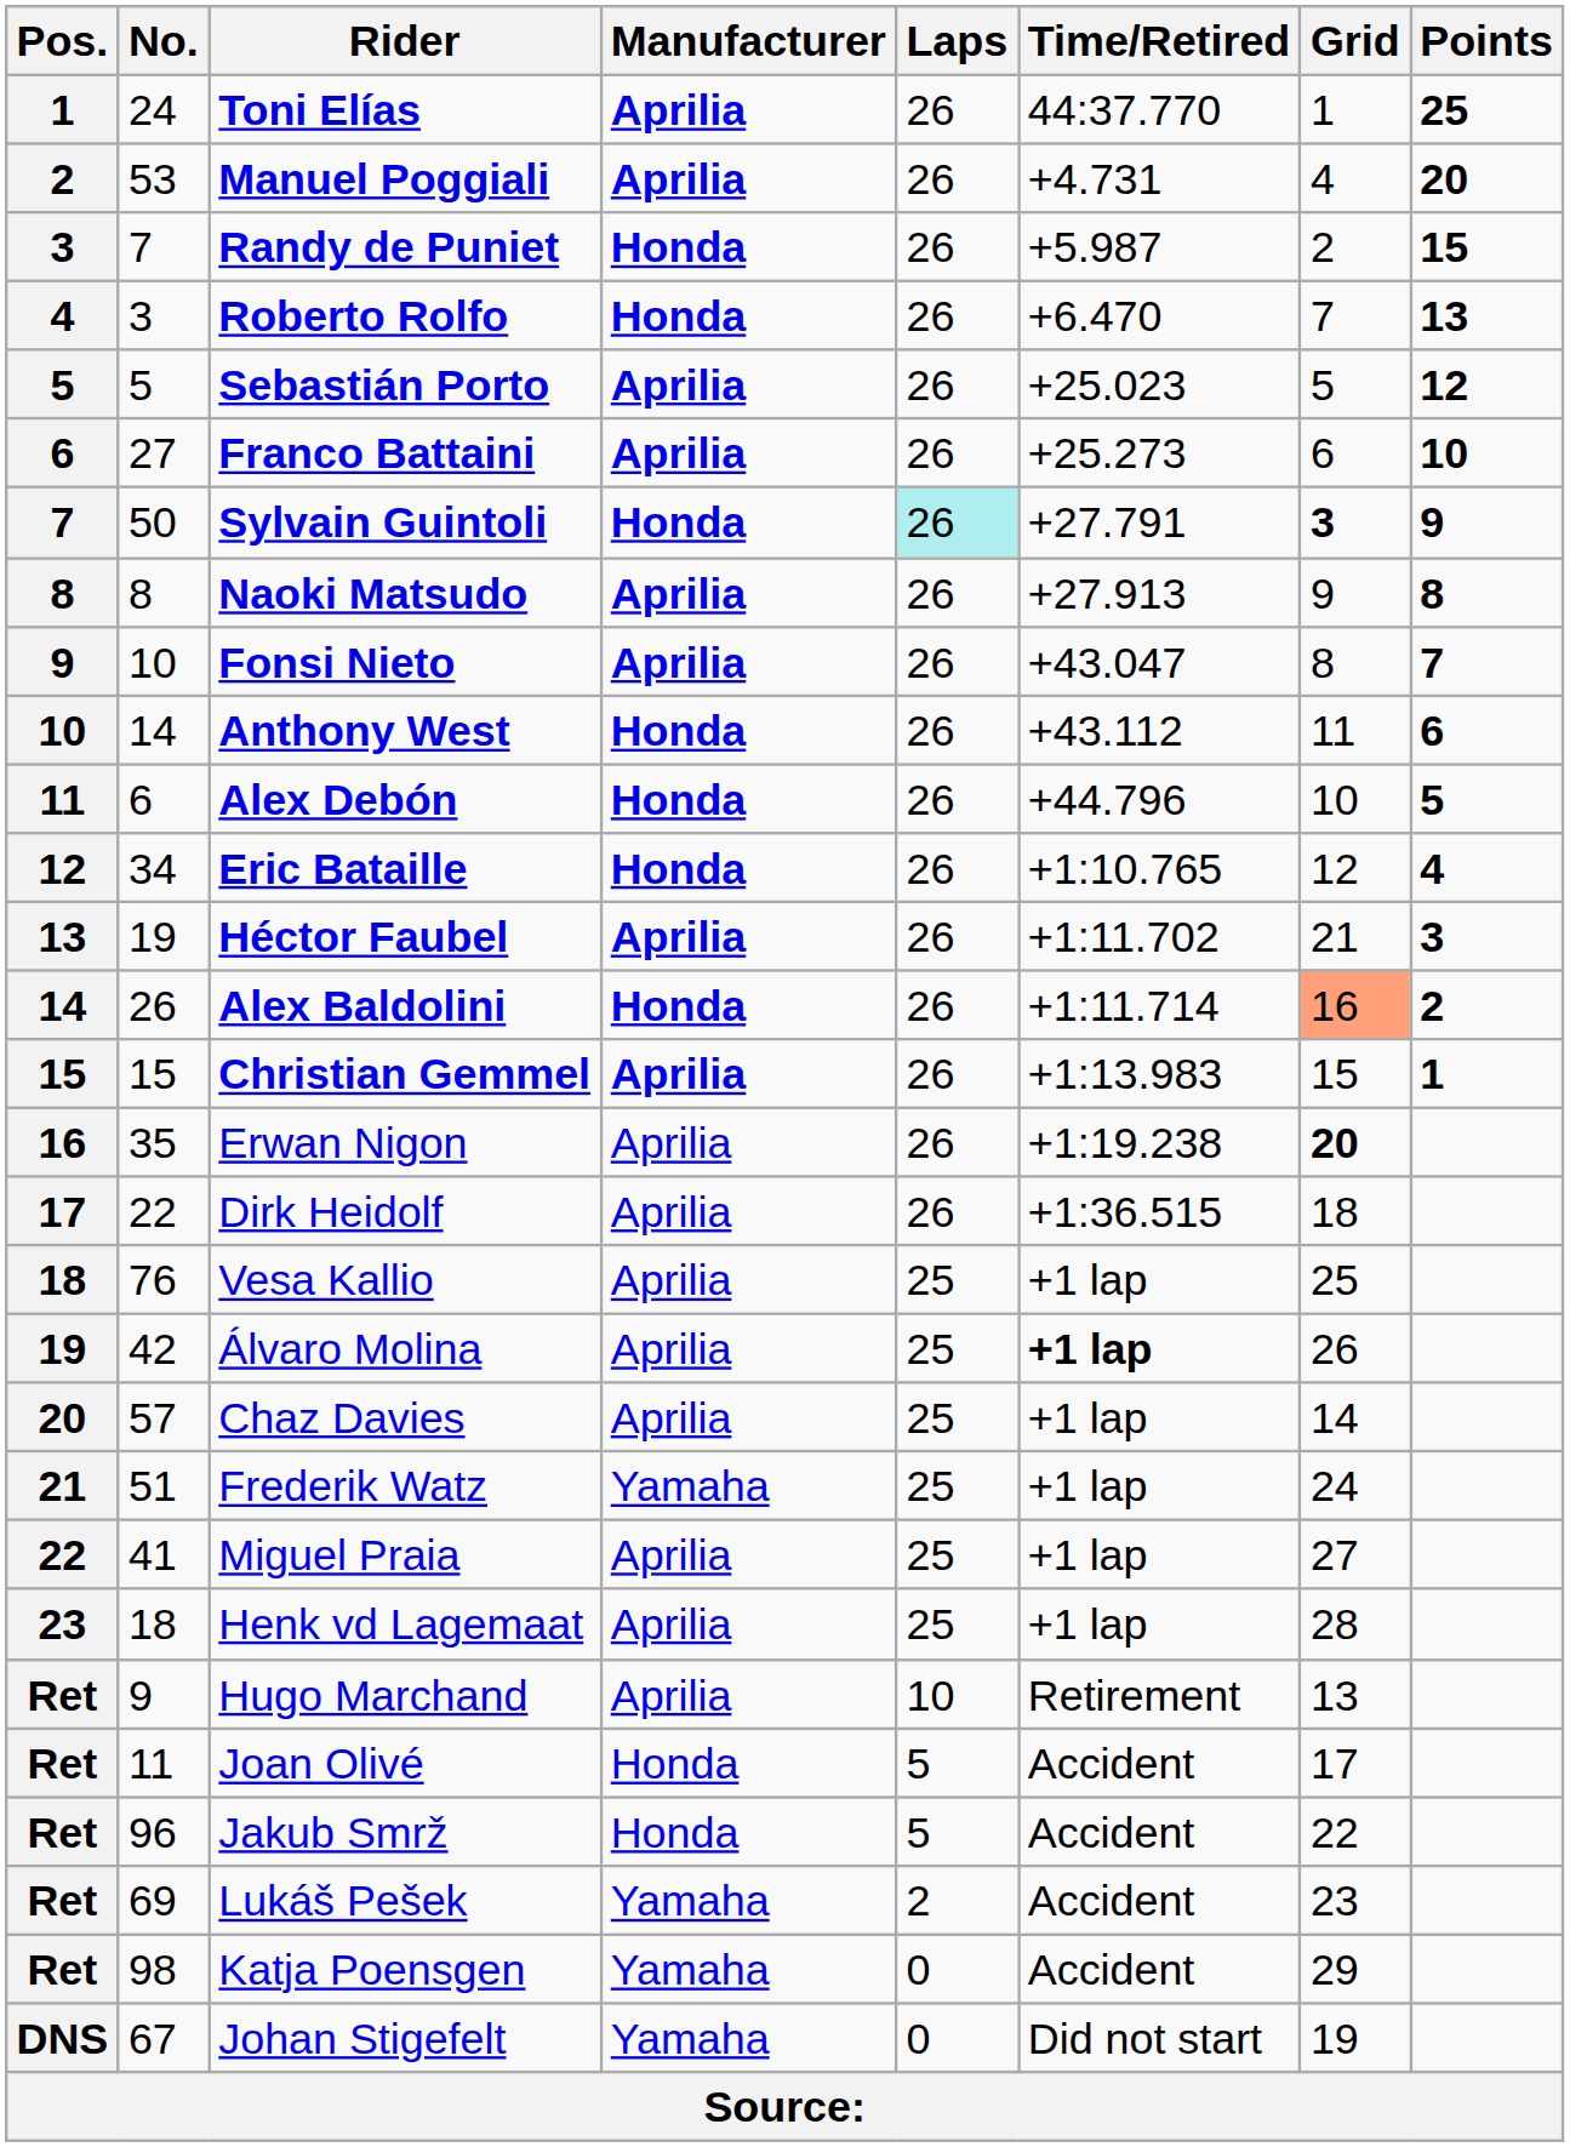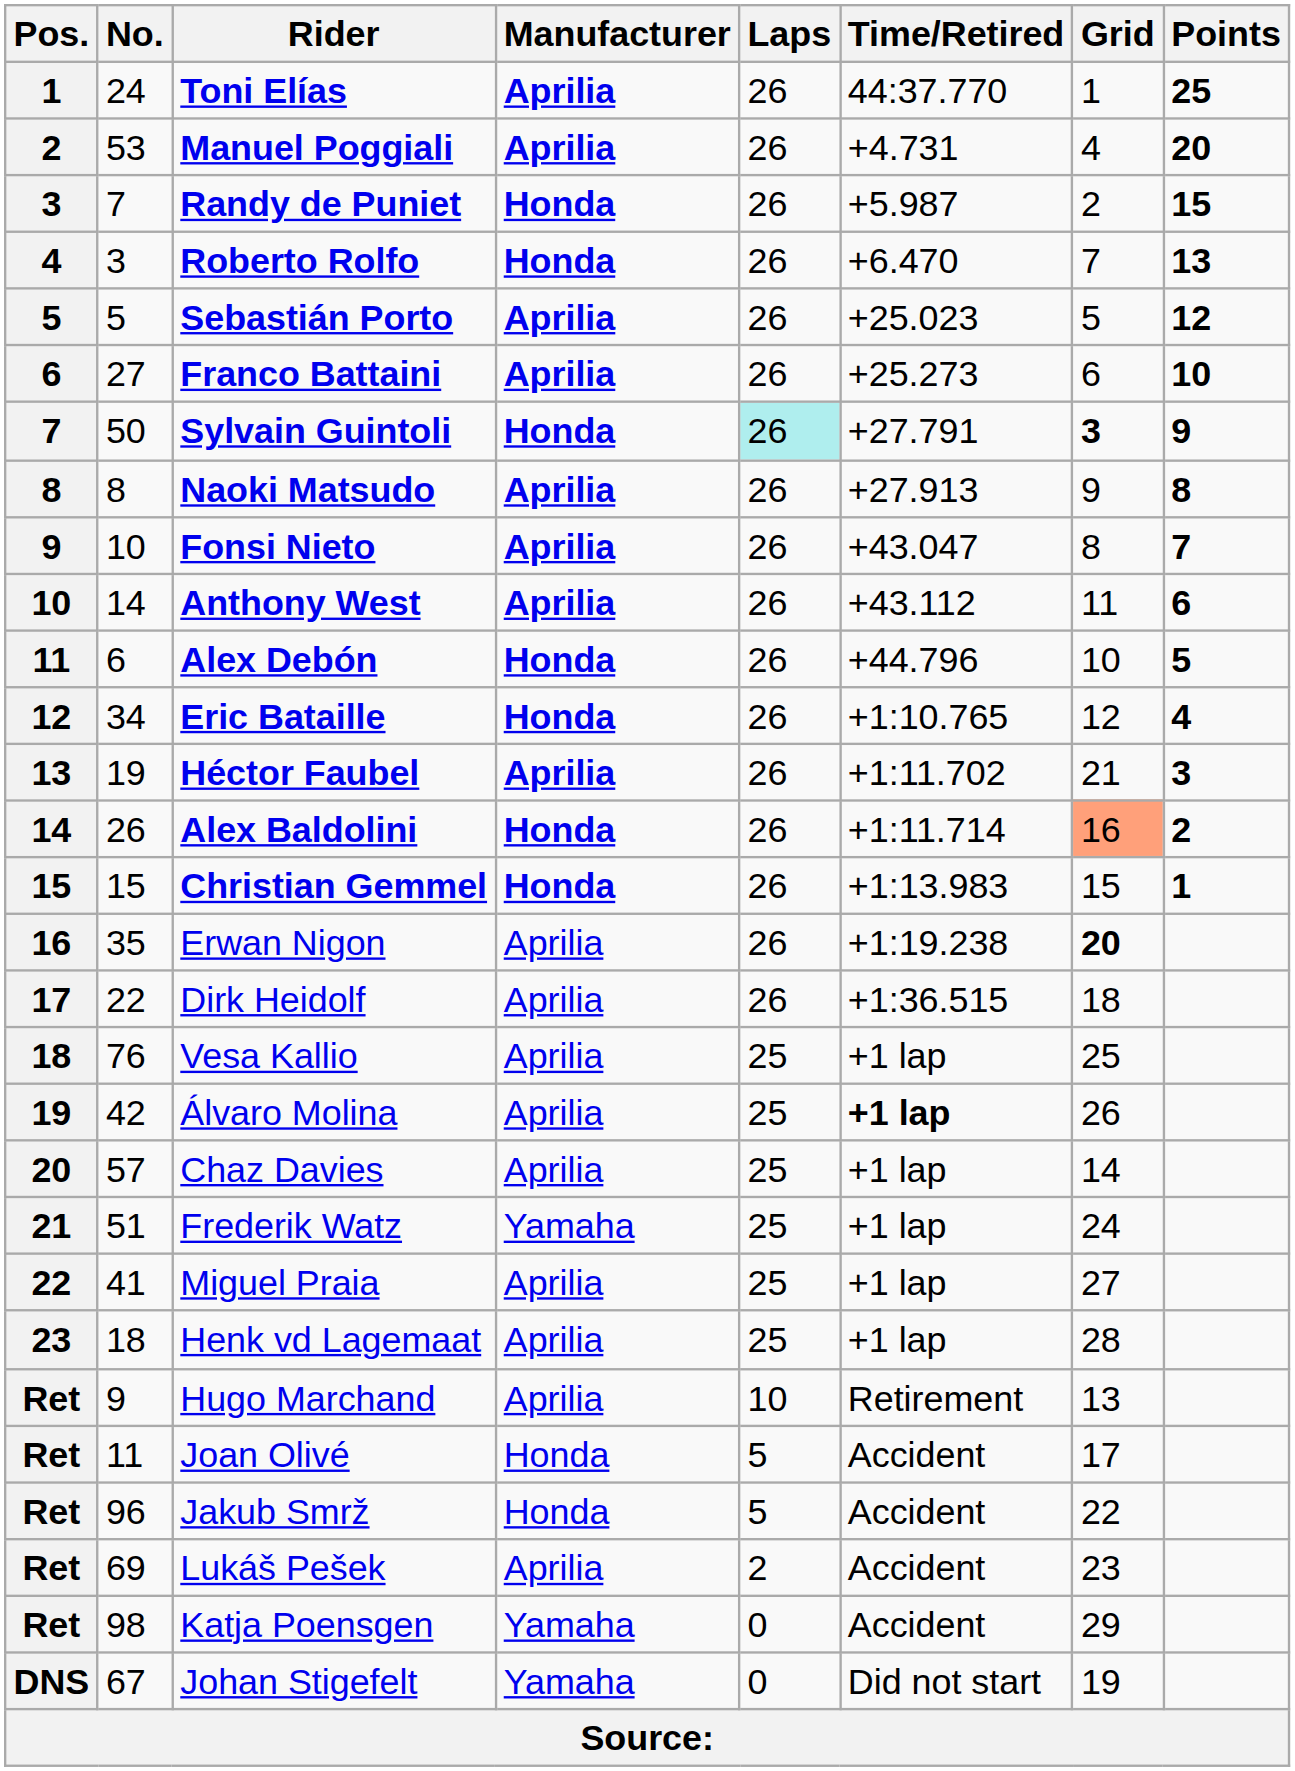 <table class="wikitable" style="font-size: 95%;">
 <tr>
 <th>Pos.</th>
 <th>No.</th>
 <th>Rider</th>
 <th>Manufacturer</th>
 <th>Laps</th>
 <th>Time/Retired</th>
 <th>Grid</th>
 <th>Points</th>
 </tr>
 <tr>
 <th>1</th>
 <td>24</td>
 <td> <strong><a href='#'>Toni Elías</a></strong></td>
 <td><strong><a href='#'>Aprilia</a></strong></td>
 <td>26</td>
 <td>44:37.770</td>
 <td>1</td>
 <td><strong>25</strong></td>
 </tr>
 <tr>
 <th>2</th>
 <td>53</td>
 <td> <strong><a href='#'>Manuel Poggiali</a></strong></td>
 <td><strong><a href='#'>Aprilia</a></strong></td>
 <td>26</td>
 <td>+4.731</td>
 <td>4</td>
 <td><strong>20</strong></td>
 </tr>
 <tr>
 <th>3</th>
 <td>7</td>
 <td> <strong><a href='#'>Randy de Puniet</a></strong></td>
 <td><strong><a href='#'>Honda</a></strong></td>
 <td>26</td>
 <td>+5.987</td>
 <td>2</td>
 <td><strong>15</strong></td>
 </tr>
 <tr>
 <th>4</th>
 <td>3</td>
 <td> <strong><a href='#'>Roberto Rolfo</a></strong></td>
 <td><strong><a href='#'>Honda</a></strong></td>
 <td>26</td>
 <td>+6.470</td>
 <td>7</td>
 <td><strong>13</strong></td>
 </tr>
 <tr>
 <th>5</th>
 <td>5</td>
 <td> <strong><a href='#'>Sebastián Porto</a></strong></td>
 <td><strong><a href='#'>Aprilia</a></strong></td>
 <td>26</td>
 <td>+25.023</td>
 <td>5</td>
 <td><strong>12</strong></td>
 </tr>
 <tr>
 <th>6</th>
 <td>27</td>
 <td> <strong><a href='#'>Franco Battaini</a></strong></td>
 <td><strong><a href='#'>Aprilia</a></strong></td>
 <td>26</td>
 <td>+25.273</td>
 <td>6</td>
 <td><strong>10</strong></td>
 </tr>
 <tr>
 <th>7</th>
 <td>50</td>
 <td> <strong><a href='#'>Sylvain Guintoli</a></strong></td>
 <td><strong><a href='#'>Honda</a></strong></td>
 <td style="background: paleturquoise;">26</td>
 <td>+27.791</td>
 <td><strong>3</strong></td>
 <td><strong>9</strong></td>
 </tr>
 <tr>
 <th>8</th>
 <td>8</td>
 <td> <strong><a href='#'>Naoki Matsudo</a></strong></td>
 <td><strong><a href='#'>Aprilia</a></strong></td>
 <td>26</td>
 <td>+27.913</td>
 <td>9</td>
 <td><strong>8</strong></td>
 </tr>
 <tr>
 <th>9</th>
 <td>10</td>
 <td> <strong><a href='#'>Fonsi Nieto</a></strong></td>
 <td><strong><a href='#'>Aprilia</a></strong></td>
 <td>26</td>
 <td>+43.047</td>
 <td>8</td>
 <td><strong>7</strong></td>
 </tr>
 <tr>
 <th>10</th>
 <td>14</td>
 <td> <strong><a href='#'>Anthony West</a></strong></td>
-<td><strong><a href='#'>Honda</a></strong></td>
+<td><strong><a href='#'>Aprilia</a></strong></td>
 <td>26</td>
 <td>+43.112</td>
 <td>11</td>
 <td><strong>6</strong></td>
 </tr>
 <tr>
 <th>11</th>
 <td>6</td>
 <td> <strong><a href='#'>Alex Debón</a></strong></td>
 <td><strong><a href='#'>Honda</a></strong></td>
 <td>26</td>
 <td>+44.796</td>
 <td>10</td>
 <td><strong>5</strong></td>
 </tr>
 <tr>
 <th>12</th>
 <td>34</td>
 <td> <strong><a href='#'>Eric Bataille</a></strong></td>
 <td><strong><a href='#'>Honda</a></strong></td>
 <td>26</td>
 <td>+1:10.765</td>
 <td>12</td>
 <td><strong>4</strong></td>
 </tr>
 <tr>
 <th>13</th>
 <td>19</td>
 <td> <strong><a href='#'>Héctor Faubel</a></strong></td>
 <td><strong><a href='#'>Aprilia</a></strong></td>
 <td>26</td>
 <td>+1:11.702</td>
 <td>21</td>
 <td><strong>3</strong></td>
 </tr>
 <tr>
 <th>14</th>
 <td>26</td>
 <td> <strong><a href='#'>Alex Baldolini</a></strong></td>
 <td><strong><a href='#'>Honda</a></strong></td>
 <td>26</td>
 <td>+1:11.714</td>
 <td style="background: lightsalmon;">16</td>
 <td><strong>2</strong></td>
 </tr>
 <tr>
 <th>15</th>
 <td>15</td>
 <td> <strong><a href='#'>Christian Gemmel</a></strong></td>
-<td><strong><a href='#'>Aprilia</a></strong></td>
+<td><strong><a href='#'>Honda</a></strong></td>
 <td>26</td>
 <td>+1:13.983</td>
 <td>15</td>
 <td><strong>1</strong></td>
 </tr>
 <tr>
 <th>16</th>
 <td>35</td>
 <td> <a href='#'>Erwan Nigon</a></td>
 <td><a href='#'>Aprilia</a></td>
 <td>26</td>
 <td>+1:19.238</td>
 <td><strong>20</strong></td>
 <td></td>
 </tr>
 <tr>
 <th>17</th>
 <td>22</td>
 <td> <a href='#'>Dirk Heidolf</a></td>
 <td><a href='#'>Aprilia</a></td>
 <td>26</td>
 <td>+1:36.515</td>
 <td>18</td>
 <td></td>
 </tr>
 <tr>
 <th>18</th>
 <td>76</td>
 <td> <a href='#'>Vesa Kallio</a></td>
 <td><a href='#'>Aprilia</a></td>
 <td>25</td>
 <td>+1 lap</td>
 <td>25</td>
 <td></td>
 </tr>
 <tr>
 <th>19</th>
 <td>42</td>
 <td> <a href='#'>Álvaro Molina</a></td>
 <td><a href='#'>Aprilia</a></td>
 <td>25</td>
 <td><strong>+1 lap</strong></td>
 <td>26</td>
 <td></td>
 </tr>
 <tr>
 <th>20</th>
 <td>57</td>
 <td> <a href='#'>Chaz Davies</a></td>
 <td><a href='#'>Aprilia</a></td>
 <td>25</td>
 <td>+1 lap</td>
 <td>14</td>
 <td></td>
 </tr>
 <tr>
 <th>21</th>
 <td>51</td>
 <td> <a href='#'>Frederik Watz</a></td>
 <td><a href='#'>Yamaha</a></td>
 <td>25</td>
 <td>+1 lap</td>
 <td>24</td>
 <td></td>
 </tr>
 <tr>
 <th>22</th>
 <td>41</td>
 <td> <a href='#'>Miguel Praia</a></td>
 <td><a href='#'>Aprilia</a></td>
 <td>25</td>
 <td>+1 lap</td>
 <td>27</td>
 <td></td>
 </tr>
 <tr>
 <th>23</th>
 <td>18</td>
 <td> <a href='#'>Henk vd Lagemaat</a></td>
 <td><a href='#'>Aprilia</a></td>
 <td>25</td>
 <td>+1 lap</td>
 <td>28</td>
 <td></td>
 </tr>
 <tr>
 <th>Ret</th>
 <td>9</td>
 <td> <a href='#'>Hugo Marchand</a></td>
 <td><a href='#'>Aprilia</a></td>
 <td>10</td>
 <td>Retirement</td>
 <td>13</td>
 <td></td>
 </tr>
 <tr>
 <th>Ret</th>
 <td>11</td>
 <td> <a href='#'>Joan Olivé</a></td>
 <td><a href='#'>Honda</a></td>
 <td>5</td>
 <td>Accident</td>
 <td>17</td>
 <td></td>
 </tr>
 <tr>
 <th>Ret</th>
 <td>96</td>
 <td> <a href='#'>Jakub Smrž</a></td>
 <td><a href='#'>Honda</a></td>
 <td>5</td>
 <td>Accident</td>
 <td>22</td>
 <td></td>
 </tr>
 <tr>
 <th>Ret</th>
 <td>69</td>
 <td> <a href='#'>Lukáš Pešek</a></td>
-<td><a href='#'>Yamaha</a></td>
+<td><a href='#'>Aprilia</a></td>
 <td>2</td>
 <td>Accident</td>
 <td>23</td>
 <td></td>
 </tr>
 <tr>
 <th>Ret</th>
 <td>98</td>
 <td> <a href='#'>Katja Poensgen</a></td>
 <td><a href='#'>Yamaha</a></td>
 <td>0</td>
 <td>Accident</td>
 <td>29</td>
 <td></td>
 </tr>
 <tr>
 <th>DNS</th>
 <td>67</td>
 <td> <a href='#'>Johan Stigefelt</a></td>
 <td><a href='#'>Yamaha</a></td>
 <td>0</td>
 <td>Did not start</td>
 <td>19</td>
 <td></td>
 </tr>
 <tr>
 <th colspan=8>Source: </th>
 </tr>
 </table>
